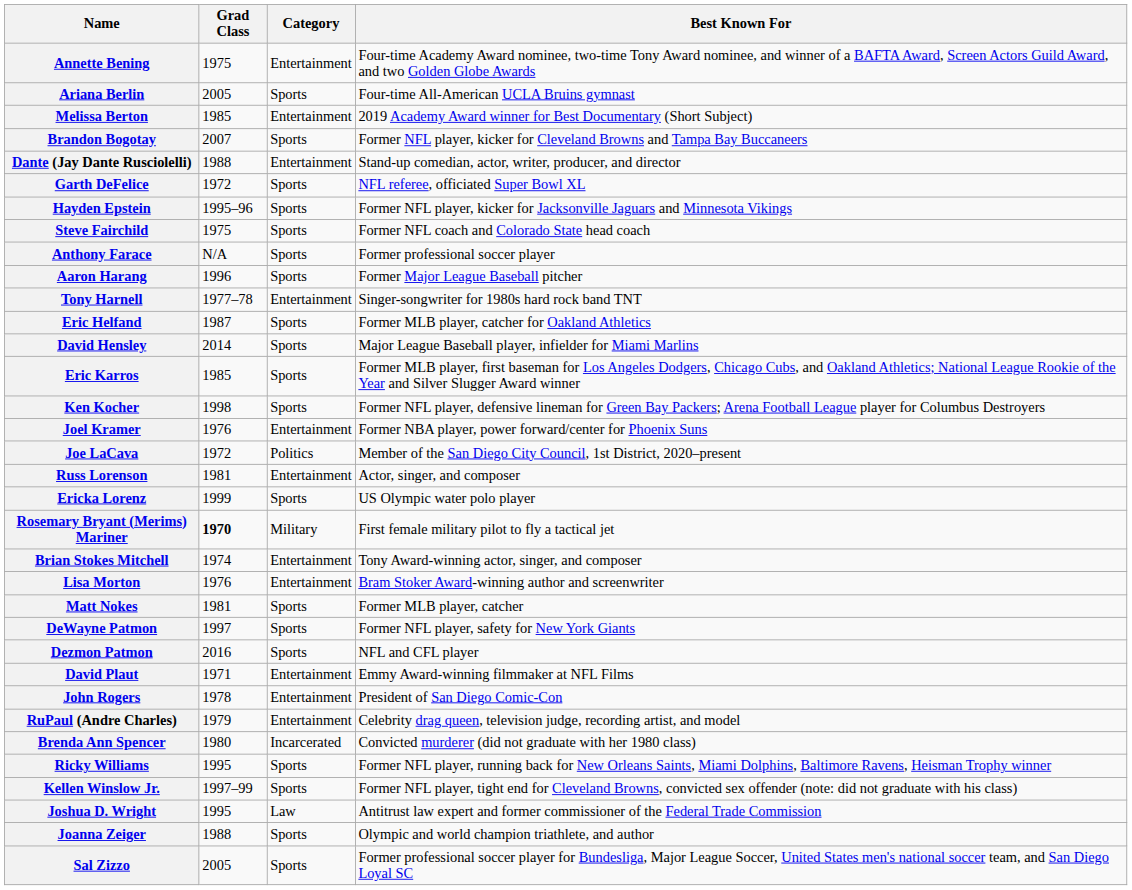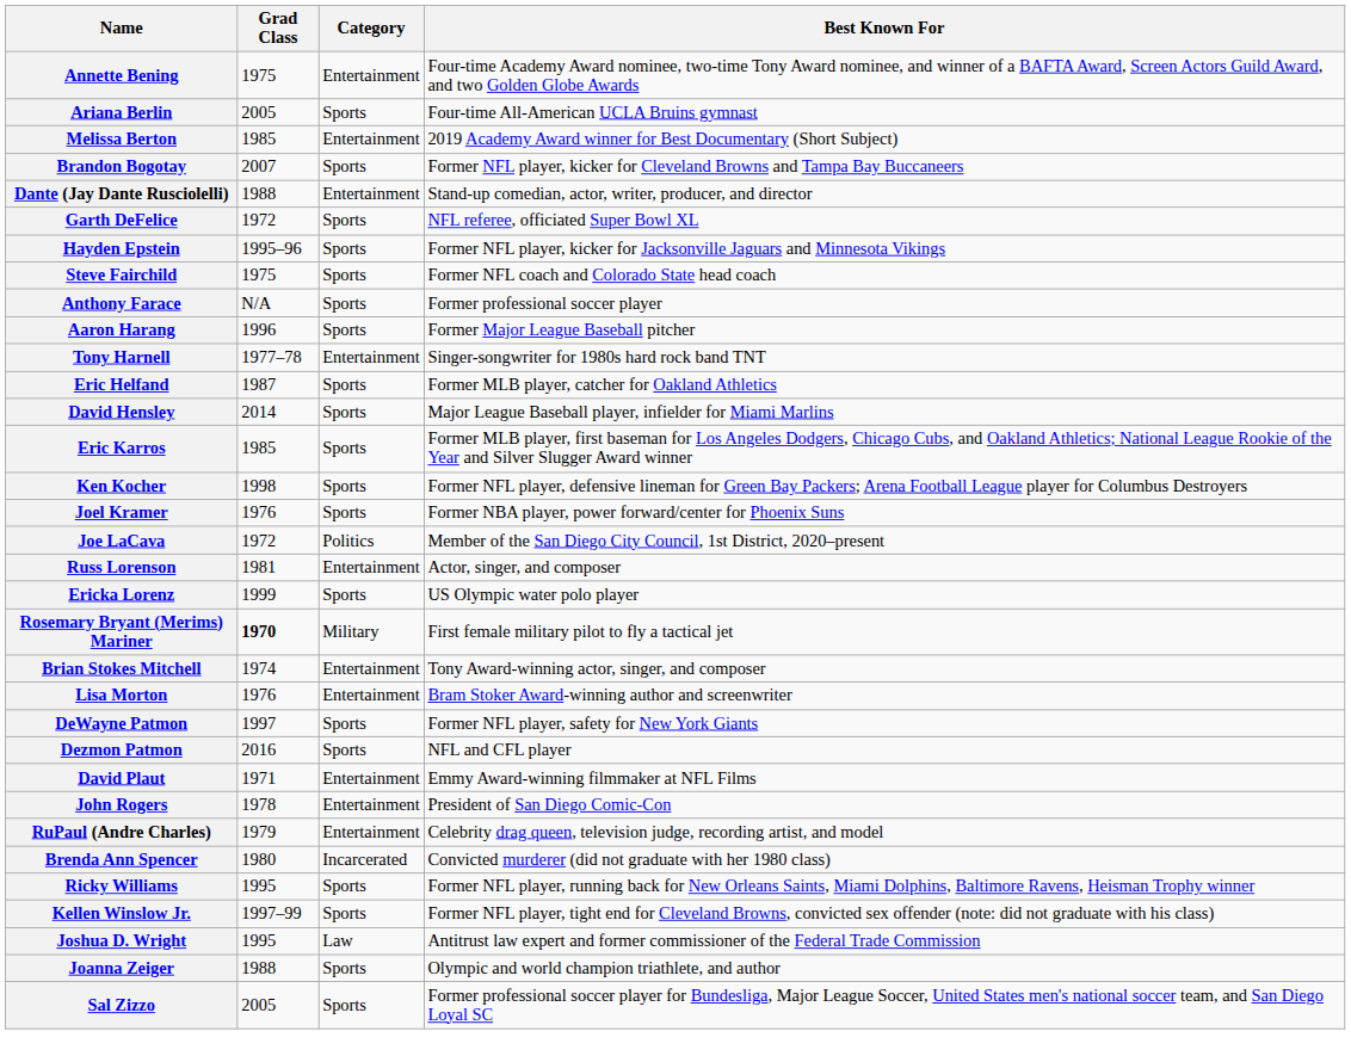 <table class="wikitable sortable plainrowheaders">
 <tr>
 <th scope="col">Name</th>
 <th scope="col">Grad Class</th>
 <th scope="col">Category</th>
 <th scope="col">Best Known For</th>
 </tr>
 <tr>
 <th scope="row"><a href='#'>Annette Bening</a></th>
 <td>1975</td>
 <td>Entertainment</td>
 <td>Four-time Academy Award nominee, two-time Tony Award nominee, and winner of a <a href='#'>BAFTA Award</a>, <a href='#'>Screen Actors Guild Award</a>, and two <a href='#'>Golden Globe Awards</a></td>
 </tr>
 <tr>
 <th scope="row"><a href='#'>Ariana Berlin</a></th>
 <td>2005</td>
 <td>Sports</td>
 <td>Four-time All-American <a href='#'>UCLA Bruins gymnast</a></td>
 </tr>
 <tr>
 <th scope="row"><a href='#'>Melissa Berton</a></th>
 <td>1985</td>
 <td>Entertainment</td>
 <td>2019 <a href='#'>Academy Award winner for Best Documentary</a> (Short Subject) </td>
 </tr>
 <tr>
 <th scope="row"><a href='#'>Brandon Bogotay</a></th>
 <td>2007</td>
 <td>Sports</td>
 <td>Former <a href='#'>NFL</a> player, kicker for <a href='#'>Cleveland Browns</a> and <a href='#'>Tampa Bay Buccaneers</a></td>
 </tr>
 <tr>
 <th scope="row"><a href='#'>Dante</a> (Jay Dante Rusciolelli)</th>
 <td>1988</td>
 <td>Entertainment</td>
 <td>Stand-up comedian, actor, writer, producer, and director</td>
 </tr>
 <tr>
 <th scope="row"><a href='#'>Garth DeFelice</a></th>
 <td>1972</td>
 <td>Sports</td>
 <td><a href='#'>NFL referee</a>, officiated <a href='#'>Super Bowl XL</a></td>
 </tr>
 <tr>
 <th scope="row"><a href='#'>Hayden Epstein</a></th>
 <td>1995–96</td>
 <td>Sports</td>
 <td>Former NFL player, kicker for <a href='#'>Jacksonville Jaguars</a> and <a href='#'>Minnesota Vikings</a></td>
 </tr>
 <tr>
 <th scope="row"><a href='#'>Steve Fairchild</a></th>
 <td>1975</td>
 <td>Sports</td>
 <td>Former NFL coach and <a href='#'>Colorado State</a> head coach</td>
 </tr>
 <tr>
 <th scope="row"><a href='#'>Anthony Farace</a></th>
 <td>N/A</td>
 <td>Sports</td>
 <td>Former professional soccer player </td>
 </tr>
 <tr>
 <th scope="row"><a href='#'>Aaron Harang</a></th>
 <td>1996</td>
 <td>Sports</td>
 <td>Former <a href='#'>Major League Baseball</a> pitcher</td>
 </tr>
 <tr>
 <th scope="row"><a href='#'>Tony Harnell</a></th>
 <td>1977–78</td>
 <td>Entertainment</td>
 <td>Singer-songwriter for 1980s hard rock band TNT</td>
 </tr>
 <tr>
 <th scope="row"><a href='#'>Eric Helfand</a></th>
 <td>1987</td>
 <td>Sports</td>
 <td>Former MLB player, catcher for <a href='#'>Oakland Athletics</a></td>
 </tr>
 <tr>
 <th scope="row"><a href='#'>David Hensley</a></th>
 <td>2014</td>
 <td>Sports</td>
 <td>Major League Baseball player, infielder for <a href='#'>Miami Marlins</a></td>
 </tr>
 <tr>
 <th scope="row"><a href='#'>Eric Karros</a></th>
 <td>1985</td>
 <td>Sports</td>
 <td>Former MLB player, first baseman for <a href='#'>Los Angeles Dodgers</a>, <a href='#'>Chicago Cubs</a>, and <a href='#'>Oakland Athletics</a><a href='#'>; National League Rookie of the Year</a> and Silver Slugger Award winner </td>
 </tr>
 <tr>
 <th scope="row"><a href='#'>Ken Kocher</a></th>
 <td>1998</td>
 <td>Sports</td>
 <td>Former NFL player, defensive lineman for <a href='#'>Green Bay Packers</a>; <a href='#'>Arena Football League</a> player for Columbus Destroyers</td>
 </tr>
 <tr>
 <th scope="row"><a href='#'>Joel Kramer</a></th>
 <td>1976</td>
-<td>Entertainment</td>
+<td>Sports</td>
 <td>Former NBA player, power forward/center for <a href='#'>Phoenix Suns</a></td>
 </tr>
 <tr>
 <th scope="row"><a href='#'>Joe LaCava</a></th>
 <td>1972</td>
 <td>Politics</td>
 <td>Member of the <a href='#'>San Diego City Council</a>, 1st District, 2020–present</td>
 </tr>
 <tr>
 <th scope="row"><a href='#'>Russ Lorenson</a></th>
 <td>1981</td>
 <td>Entertainment</td>
 <td>Actor, singer, and composer</td>
 </tr>
 <tr>
 <th scope="row"><a href='#'>Ericka Lorenz</a></th>
 <td>1999</td>
 <td>Sports</td>
 <td>US Olympic water polo player</td>
 </tr>
 <tr>
 <th scope="row"><a href='#'>Rosemary Bryant (Merims) Mariner</a></th>
 <td><strong>1970</strong></td>
 <td>Military</td>
 <td>First female military pilot to fly a tactical jet</td>
 </tr>
 <tr>
 <th scope="row"><a href='#'>Brian Stokes Mitchell</a></th>
 <td>1974</td>
 <td>Entertainment</td>
 <td>Tony Award-winning actor, singer, and composer</td>
 </tr>
 <tr>
 <th scope="row"><a href='#'>Lisa Morton</a></th>
 <td>1976</td>
 <td>Entertainment</td>
 <td><a href='#'>Bram Stoker Award</a>-winning author and screenwriter </td>
-</tr>
-<tr>
-<th scope="row"><a href='#'>Matt Nokes</a></th>
-<td>1981</td>
-<td>Sports</td>
-<td>Former MLB player, catcher</td>
 </tr>
 <tr>
 <th scope="row"><a href='#'>DeWayne Patmon</a></th>
 <td>1997</td>
 <td>Sports</td>
 <td>Former NFL player, safety for <a href='#'>New York Giants</a></td>
 </tr>
 <tr>
 <th scope="row"><a href='#'>Dezmon Patmon</a></th>
 <td>2016</td>
 <td>Sports</td>
 <td>NFL and CFL player</td>
 </tr>
 <tr>
 <th scope="row"><a href='#'>David Plaut</a></th>
 <td>1971</td>
 <td>Entertainment</td>
 <td>Emmy Award-winning filmmaker at NFL Films</td>
 </tr>
 <tr>
 <th scope="row"><a href='#'>John Rogers</a></th>
 <td>1978</td>
 <td>Entertainment</td>
 <td>President of <a href='#'>San Diego Comic-Con</a></td>
 </tr>
 <tr>
 <th scope="row"><a href='#'>RuPaul</a> (Andre Charles)</th>
 <td>1979</td>
 <td>Entertainment</td>
 <td>Celebrity <a href='#'>drag queen</a>, television judge, recording artist, and model </td>
 </tr>
 <tr>
 <th scope="row"><a href='#'>Brenda Ann Spencer</a></th>
 <td>1980</td>
 <td>Incarcerated</td>
 <td>Convicted <a href='#'>murderer</a> (did not graduate with her 1980 class) </td>
 </tr>
 <tr>
 <th scope="row"><a href='#'>Ricky Williams</a></th>
 <td>1995</td>
 <td>Sports</td>
 <td>Former NFL player, running back for <a href='#'>New Orleans Saints</a>, <a href='#'>Miami Dolphins</a>, <a href='#'>Baltimore Ravens</a>, <a href='#'>Heisman Trophy winner</a></td>
 </tr>
 <tr>
 <th scope="row"><a href='#'>Kellen Winslow Jr.</a></th>
 <td>1997–99</td>
 <td>Sports</td>
 <td>Former NFL player, tight end for <a href='#'>Cleveland Browns</a>, convicted sex offender (note: did not graduate with his class) </td>
 </tr>
 <tr>
 <th scope="row"><a href='#'>Joshua D. Wright</a></th>
 <td>1995</td>
 <td>Law</td>
 <td>Antitrust law expert and former commissioner of the <a href='#'>Federal Trade Commission</a></td>
 </tr>
 <tr>
 <th scope="row"><a href='#'>Joanna Zeiger</a></th>
 <td>1988</td>
 <td>Sports</td>
 <td>Olympic and world champion triathlete, and author</td>
 </tr>
 <tr>
 <th scope="row"><a href='#'>Sal Zizzo</a></th>
 <td>2005</td>
 <td>Sports</td>
 <td>Former professional soccer player for <a href='#'>Bundesliga</a>, Major League Soccer, <a href='#'>United States men's national soccer</a> team, and <a href='#'>San Diego Loyal SC</a></td>
 </tr>
 </table>
